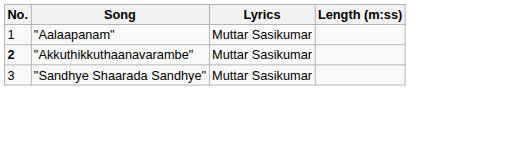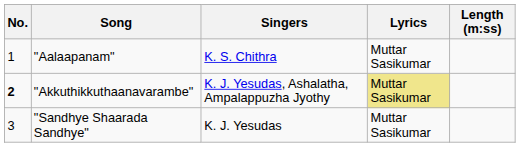 <table class="wikitable" style="font-size:95%;">
 <tr>
 <th>No.</th>
 <th>Song</th>
+<th>Singers</th>
 <th>Lyrics</th>
 <th>Length (m:ss)</th>
 </tr>
 <tr>
 <td>1</td>
 <td>"Aalaapanam"</td>
+<td><a href='#'>K. S. Chithra</a></td>
 <td>Muttar Sasikumar</td>
 <td></td>
 </tr>
 <tr>
 <td><strong>2</strong></td>
 <td>"Akkuthikkuthaanavarambe"</td>
-<td>Muttar Sasikumar</td>
+<td><a href='#'>K. J. Yesudas</a>, Ashalatha, Ampalappuzha Jyothy</td>
+<td style="background: khaki;">Muttar Sasikumar</td>
 <td></td>
 </tr>
 <tr>
 <td>3</td>
 <td>"Sandhye Shaarada Sandhye"</td>
+<td>K. J. Yesudas</td>
 <td>Muttar Sasikumar</td>
 <td></td>
 </tr>
 </table>
